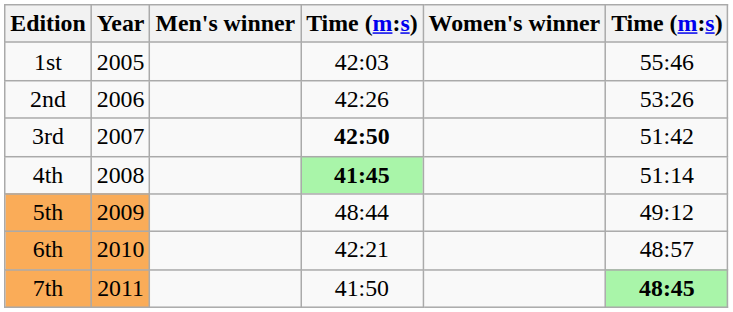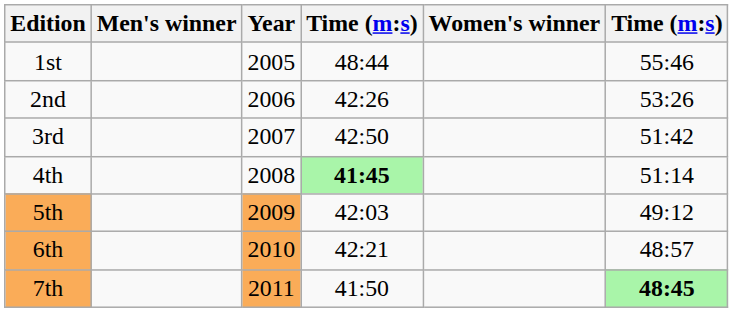 <table class="wikitable" style="text-align:center">
 <tr>
 <th>Edition</th>
+<th>Men's winner</th>
 <th>Year</th>
-<th>Men's winner</th>
 <th>Time (<a href='#'>m</a>:<a href='#'>s</a>)</th>
 <th>Women's winner</th>
 <th>Time (<a href='#'>m</a>:<a href='#'>s</a>)</th>
 </tr>
 <tr>
 <td>1st</td>
+<td align=left></td>
 <td>2005</td>
-<td align=left></td>
-<td>42:03</td>
+<td>48:44</td>
 <td align=left></td>
 <td>55:46</td>
 </tr>
 <tr>
 <td>2nd</td>
+<td align=left></td>
 <td>2006</td>
-<td align=left></td>
 <td>42:26</td>
 <td align=left></td>
 <td>53:26</td>
 </tr>
 <tr>
 <td>3rd</td>
+<td align=left></td>
 <td>2007</td>
-<td align=left></td>
-<td><strong>42:50</strong></td>
+<td>42:50</td>
 <td align=left></td>
 <td>51:42</td>
 </tr>
 <tr>
 <td>4th</td>
+<td align=left></td>
 <td>2008</td>
-<td align=left></td>
 <td style="background:#a9f5a9;"><strong>41:45</strong></td>
 <td align=left></td>
 <td>51:14</td>
 </tr>
 <tr>
 <td style="background:#faac58;">5th</td>
+<td align=left></td>
 <td style="background:#faac58;">2009</td>
-<td align=left></td>
-<td>48:44</td>
+<td>42:03</td>
 <td align=left></td>
 <td>49:12</td>
 </tr>
 <tr>
 <td style="background:#faac58;">6th</td>
+<td align=left></td>
 <td style="background:#faac58;">2010</td>
-<td align=left></td>
 <td>42:21</td>
 <td align=left></td>
 <td>48:57</td>
 </tr>
 <tr>
 <td style="background:#faac58;">7th</td>
+<td align=left></td>
 <td style="background:#faac58;">2011</td>
-<td align=left></td>
 <td>41:50</td>
 <td align=left></td>
 <td style="background:#a9f5a9;"><strong>48:45</strong></td>
 </tr>
 </table>
